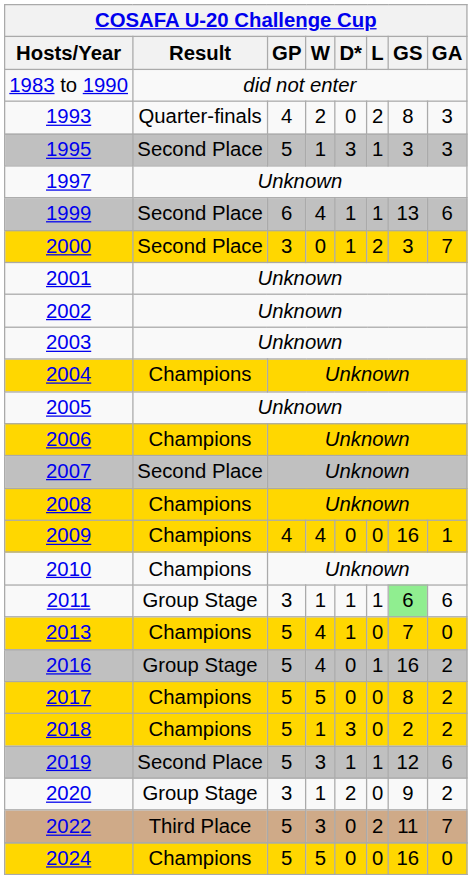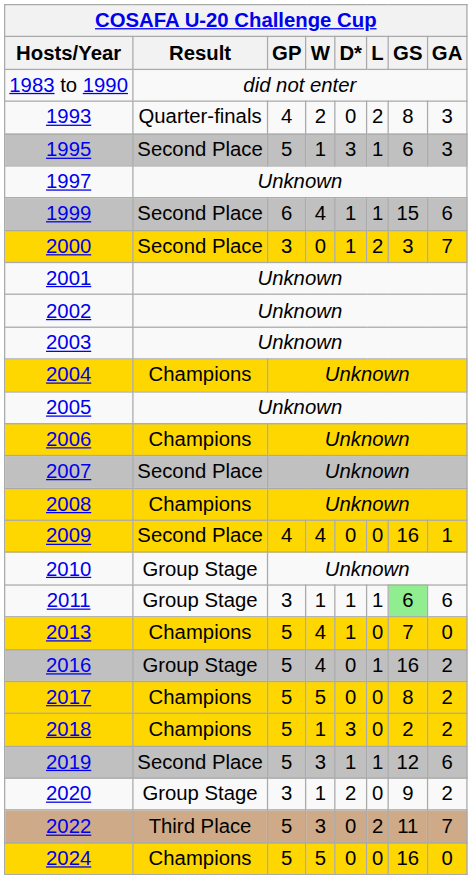 <table class="wikitable" style="text-align: center;">
 <tr>
 <th colspan=9><a href='#'>COSAFA U-20 Challenge Cup</a></th>
 </tr>
 <tr>
 <th>Hosts/Year</th>
 <th>Result</th>
 <th>GP</th>
 <th>W</th>
 <th>D*</th>
 <th>L</th>
 <th>GS</th>
 <th>GA</th>
 </tr>
 <tr>
 <td><a href='#'>1983</a> to <a href='#'>1990</a></td>
 <td colspan=8><em>did not enter</em></td>
 </tr>
 <tr>
 <td> <a href='#'>1993</a></td>
 <td>Quarter-finals</td>
 <td>4</td>
 <td>2</td>
 <td>0</td>
 <td>2</td>
 <td>8</td>
 <td>3</td>
 </tr>
 <tr bgcolor=silver>
 <td> <a href='#'>1995</a></td>
 <td>Second Place</td>
 <td>5</td>
 <td>1</td>
 <td>3</td>
 <td>1</td>
-<td>3</td>
+<td>6</td>
 <td>3</td>
 </tr>
 <tr>
 <td> <a href='#'>1997</a></td>
 <td colspan=8><em>Unknown</em></td>
 </tr>
 <tr bgcolor=silver>
 <td> <a href='#'>1999</a></td>
 <td>Second Place</td>
 <td>6</td>
 <td>4</td>
 <td>1</td>
 <td>1</td>
-<td>13</td>
+<td>15</td>
 <td>6</td>
 </tr>
 <tr bgcolor=gold>
 <td>  <a href='#'>2000</a></td>
 <td>Second Place</td>
 <td>3</td>
 <td>0</td>
 <td>1</td>
 <td>2</td>
 <td>3</td>
 <td>7</td>
 </tr>
 <tr>
 <td>  <a href='#'>2001</a></td>
 <td colspan=8><em>Unknown</em></td>
 </tr>
 <tr>
 <td> <a href='#'>2002</a></td>
 <td colspan=8><em>Unknown</em></td>
 </tr>
 <tr>
 <td> <a href='#'>2003</a></td>
 <td colspan=8><em>Unknown</em></td>
 </tr>
 <tr bgcolor=gold>
 <td> <a href='#'>2004</a></td>
 <td>Champions</td>
 <td colspan=7><em>Unknown</em></td>
 </tr>
 <tr>
 <td> <a href='#'>2005</a></td>
 <td colspan=8><em>Unknown</em></td>
 </tr>
 <tr bgcolor=gold>
 <td> <a href='#'>2006</a></td>
 <td>Champions</td>
 <td colspan=7><em>Unknown</em></td>
 </tr>
 <tr bgcolor=silver>
 <td><a href='#'>2007</a></td>
 <td>Second Place</td>
 <td colspan=7><em>Unknown</em></td>
 </tr>
 <tr bgcolor=gold>
 <td><a href='#'>2008</a></td>
 <td>Champions</td>
 <td colspan=7><em>Unknown</em></td>
 </tr>
 <tr bgcolor=gold>
 <td> <a href='#'>2009</a></td>
-<td>Champions</td>
+<td>Second Place</td>
 <td>4</td>
 <td>4</td>
 <td>0</td>
 <td>0</td>
 <td>16</td>
 <td>1</td>
 </tr>
 <tr>
 <td> <a href='#'>2010</a></td>
-<td>Champions</td>
+<td>Group Stage</td>
 <td colspan=7><em>Unknown</em></td>
 </tr>
 <tr>
 <td> <a href='#'>2011</a></td>
 <td>Group Stage</td>
 <td>3</td>
 <td>1</td>
 <td>1</td>
 <td>1</td>
 <td style="background: lightgreen;">6</td>
 <td>6</td>
 </tr>
 <tr bgcolor=gold>
 <td> <a href='#'>2013</a></td>
 <td>Champions</td>
 <td>5</td>
 <td>4</td>
 <td>1</td>
 <td>0</td>
 <td>7</td>
 <td>0</td>
 </tr>
 <tr bgcolor=silver>
 <td> <a href='#'>2016</a></td>
 <td>Group Stage</td>
 <td>5</td>
 <td>4</td>
 <td>0</td>
 <td>1</td>
 <td>16</td>
 <td>2</td>
 </tr>
 <tr bgcolor=gold>
 <td> <a href='#'>2017</a></td>
 <td>Champions</td>
 <td>5</td>
 <td>5</td>
 <td>0</td>
 <td>0</td>
 <td>8</td>
 <td>2</td>
 </tr>
 <tr bgcolor=gold>
 <td> <a href='#'>2018</a></td>
 <td>Champions</td>
 <td>5</td>
 <td>1</td>
 <td>3</td>
 <td>0</td>
 <td>2</td>
 <td>2</td>
 </tr>
 <tr bgcolor=silver>
 <td> <a href='#'>2019</a></td>
 <td>Second Place</td>
 <td>5</td>
 <td>3</td>
 <td>1</td>
 <td>1</td>
 <td>12</td>
 <td>6</td>
 </tr>
 <tr>
 <td> <a href='#'>2020</a></td>
 <td>Group Stage</td>
 <td>3</td>
 <td>1</td>
 <td>2</td>
 <td>0</td>
 <td>9</td>
 <td>2</td>
 </tr>
 <tr bgcolor=cfaa88>
 <td> <a href='#'>2022</a></td>
 <td>Third Place</td>
 <td>5</td>
 <td>3</td>
 <td>0</td>
 <td>2</td>
 <td>11</td>
 <td>7</td>
 </tr>
 <tr>
 </tr>
 <tr bgcolor=gold>
 <td> <a href='#'>2024</a></td>
 <td>Champions</td>
 <td>5</td>
 <td>5</td>
 <td>0</td>
 <td>0</td>
 <td>16</td>
 <td>0</td>
 </tr>
 <tr>
 </tr>
 </table>
